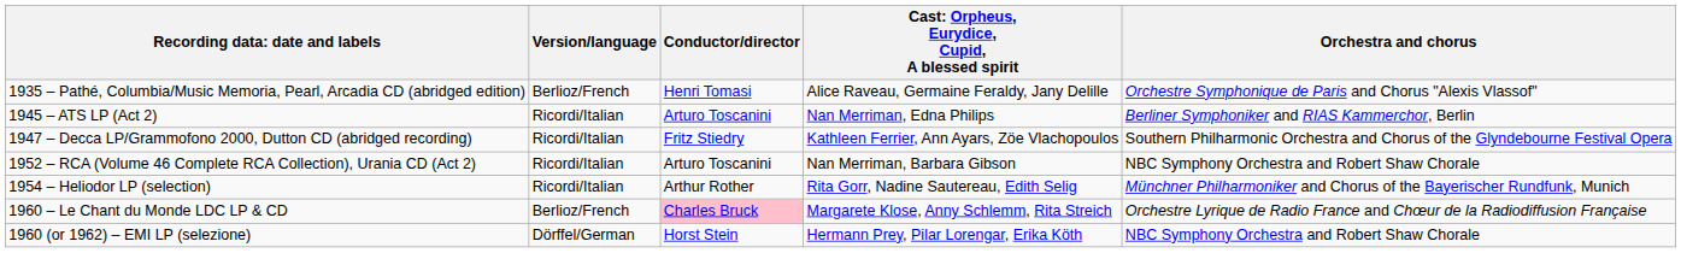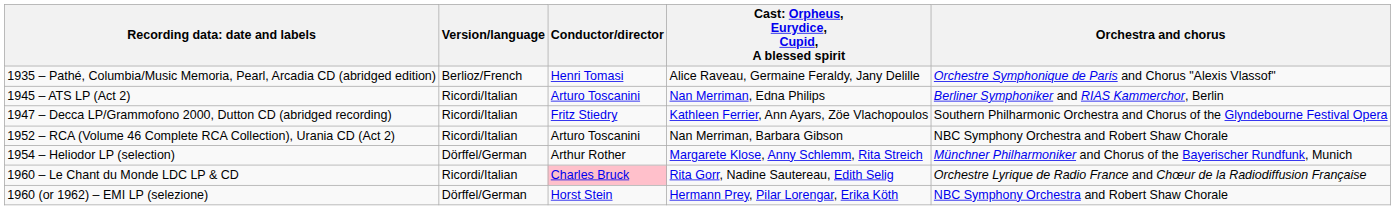 <table class="wikitable">
 <tr>
 <th>Recording data: date and labels</th>
 <th>Version/language</th>
 <th>Conductor/director</th>
 <th>Cast: <a href='#'>Orpheus</a>,<br><a href='#'>Eurydice</a>,<br><a href='#'>Cupid</a>,<br>A blessed spirit</th>
 <th>Orchestra and chorus</th>
 </tr>
 <tr>
 <td>1935 – Pathé, Columbia/Music Memoria, Pearl, Arcadia CD (abridged edition)</td>
 <td>Berlioz/French</td>
 <td><a href='#'>Henri Tomasi</a></td>
 <td>Alice Raveau, Germaine Feraldy, Jany Delille</td>
 <td><em><a href='#'>Orchestre Symphonique de Paris</a></em> and Chorus "Alexis Vlassof"</td>
 </tr>
 <tr>
 <td>1945 – ATS LP (Act 2)</td>
 <td>Ricordi/Italian</td>
 <td><a href='#'>Arturo Toscanini</a></td>
 <td><a href='#'>Nan Merriman</a>, Edna Philips</td>
 <td><em><a href='#'>Berliner Symphoniker</a></em> and <em><a href='#'>RIAS Kammerchor</a></em>, Berlin</td>
 </tr>
 <tr>
 <td>1947 – Decca LP/Grammofono 2000, Dutton CD (abridged recording)</td>
 <td>Ricordi/Italian</td>
 <td><a href='#'>Fritz Stiedry</a></td>
 <td><a href='#'>Kathleen Ferrier</a>, Ann Ayars, Zöe Vlachopoulos</td>
 <td>Southern Philharmonic Orchestra and Chorus of the <a href='#'>Glyndebourne Festival Opera</a></td>
 </tr>
 <tr>
 <td>1952 – RCA (Volume 46 Complete RCA Collection), Urania CD (Act 2)</td>
 <td>Ricordi/Italian</td>
 <td>Arturo Toscanini</td>
 <td>Nan Merriman, Barbara Gibson</td>
 <td>NBC Symphony Orchestra and Robert Shaw Chorale</td>
 </tr>
 <tr>
 <td>1954 – Heliodor LP (selection)</td>
-<td>Ricordi/Italian</td>
+<td>Dörffel/German</td>
 <td>Arthur Rother</td>
-<td><a href='#'>Rita Gorr</a>, Nadine Sautereau, <a href='#'>Edith Selig</a></td>
+<td><a href='#'>Margarete Klose</a>, <a href='#'>Anny Schlemm</a>, <a href='#'>Rita Streich</a></td>
 <td><em><a href='#'>Münchner Philharmoniker</a></em> and Chorus of the <a href='#'>Bayerischer Rundfunk</a>, Munich</td>
 </tr>
 <tr>
 <td>1960 – Le Chant du Monde LDC LP & CD</td>
-<td>Berlioz/French</td>
+<td>Ricordi/Italian</td>
 <td style="background: pink;"><a href='#'>Charles Bruck</a></td>
-<td><a href='#'>Margarete Klose</a>, <a href='#'>Anny Schlemm</a>, <a href='#'>Rita Streich</a></td>
+<td><a href='#'>Rita Gorr</a>, Nadine Sautereau, <a href='#'>Edith Selig</a></td>
 <td><em>Orchestre Lyrique de Radio France</em> and <em>Chœur de la Radiodiffusion Française</em></td>
 </tr>
 <tr>
 <td>1960 (or 1962) – EMI LP (selezione)</td>
 <td>Dörffel/German</td>
 <td><a href='#'>Horst Stein</a></td>
 <td><a href='#'>Hermann Prey</a>, <a href='#'>Pilar Lorengar</a>, <a href='#'>Erika Köth</a></td>
 <td><a href='#'>NBC Symphony Orchestra</a> and Robert Shaw Chorale</td>
 </tr>
 </table>
